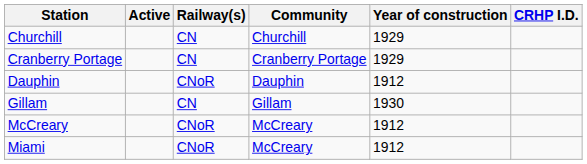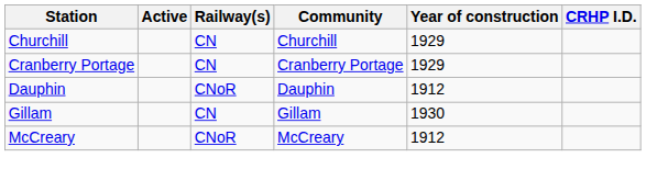 <table class="wikitable sortable">
 <tr>
 <th>Station</th>
 <th>Active</th>
 <th>Railway(s)</th>
 <th>Community</th>
 <th>Year of construction</th>
 <th><a href='#'>CRHP</a> I.D.</th>
 </tr>
 <tr>
 <td><a href='#'>Churchill</a></td>
 <td></td>
 <td><a href='#'>CN</a></td>
 <td><a href='#'>Churchill</a></td>
 <td>1929</td>
 <td></td>
 </tr>
 <tr>
 <td><a href='#'>Cranberry Portage</a></td>
 <td></td>
 <td><a href='#'>CN</a></td>
 <td><a href='#'>Cranberry Portage</a></td>
 <td>1929</td>
 <td></td>
 </tr>
 <tr>
 <td><a href='#'>Dauphin</a></td>
 <td></td>
 <td><a href='#'>CNoR</a></td>
 <td><a href='#'>Dauphin</a></td>
 <td>1912</td>
 <td></td>
 </tr>
 <tr>
 <td><a href='#'>Gillam</a></td>
 <td></td>
 <td><a href='#'>CN</a></td>
 <td><a href='#'>Gillam</a></td>
 <td>1930</td>
 <td></td>
 </tr>
 <tr>
 <td><a href='#'>McCreary</a></td>
 <td></td>
 <td><a href='#'>CNoR</a></td>
 <td><a href='#'>McCreary</a></td>
 <td>1912</td>
 <td></td>
 </tr>
-<tr>
-<td><a href='#'>Miami</a></td>
-<td></td>
-<td><a href='#'>CNoR</a></td>
-<td><a href='#'>McCreary</a></td>
-<td>1912</td>
-<td></td>
-</tr>
 </table>
